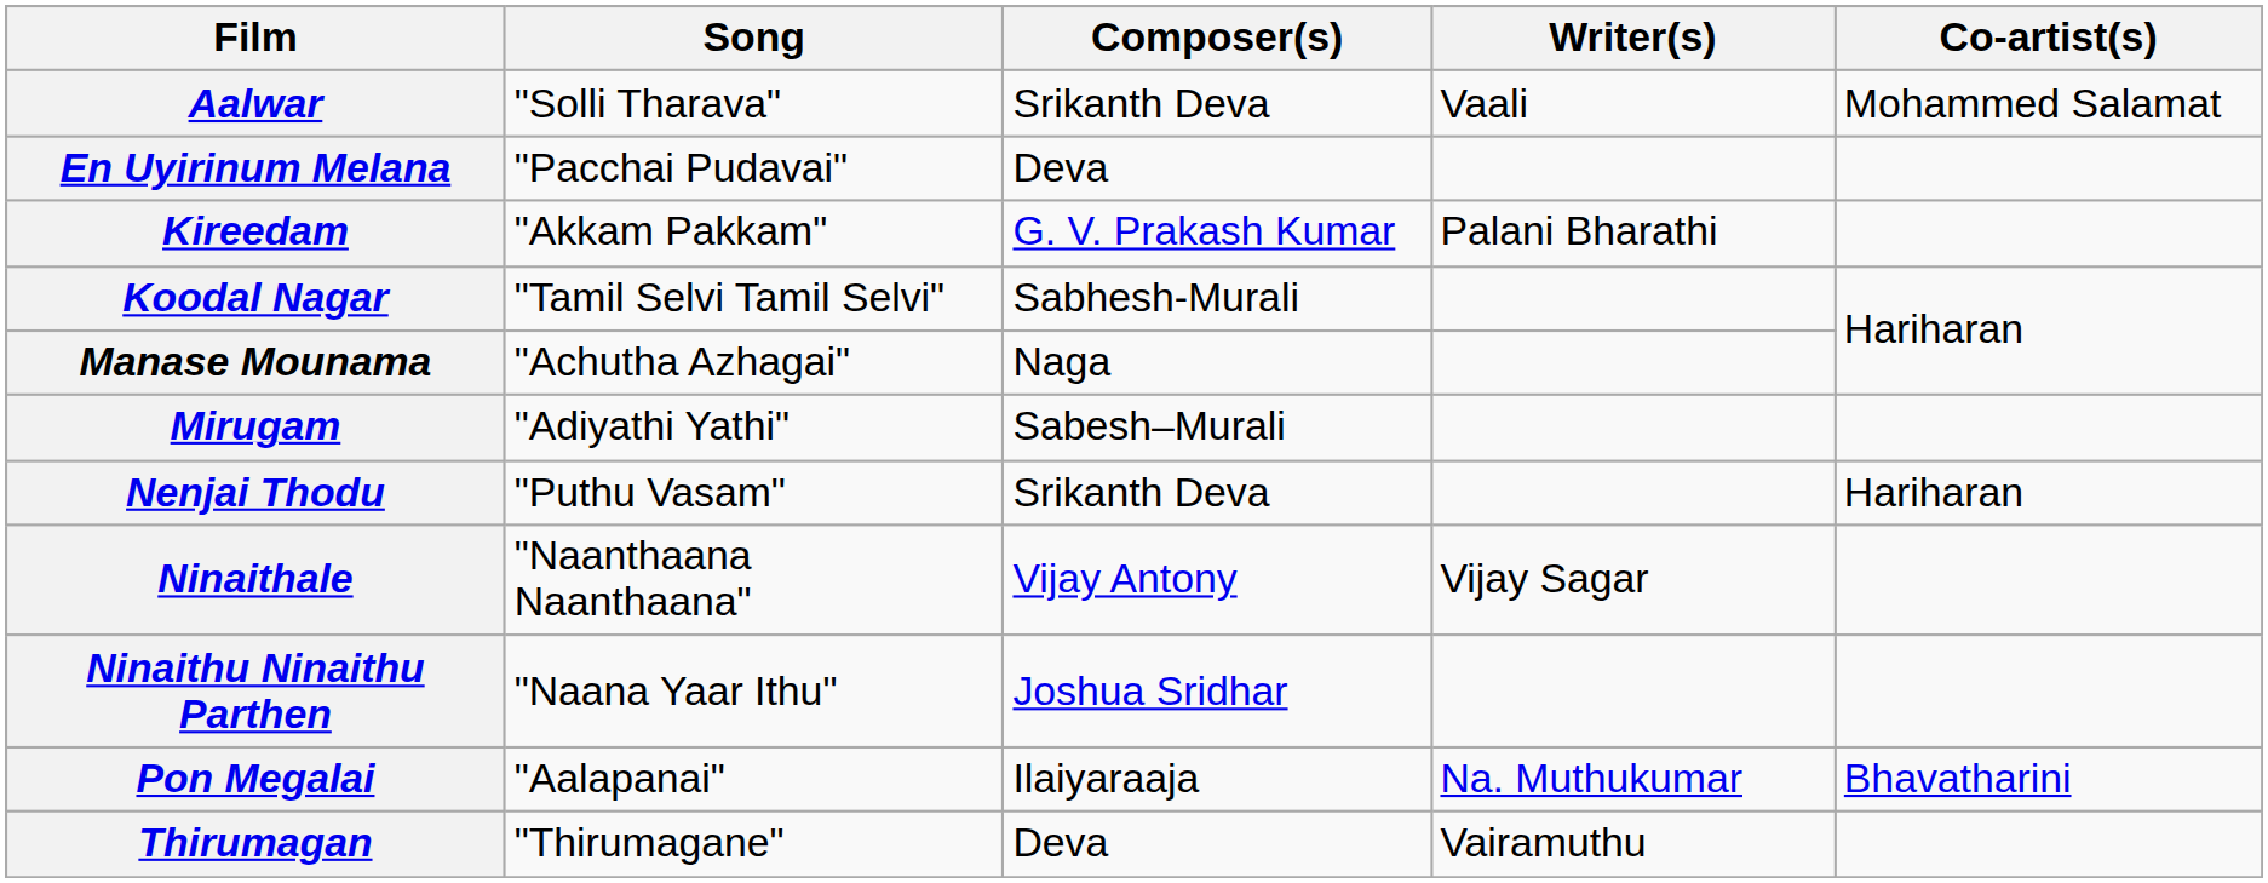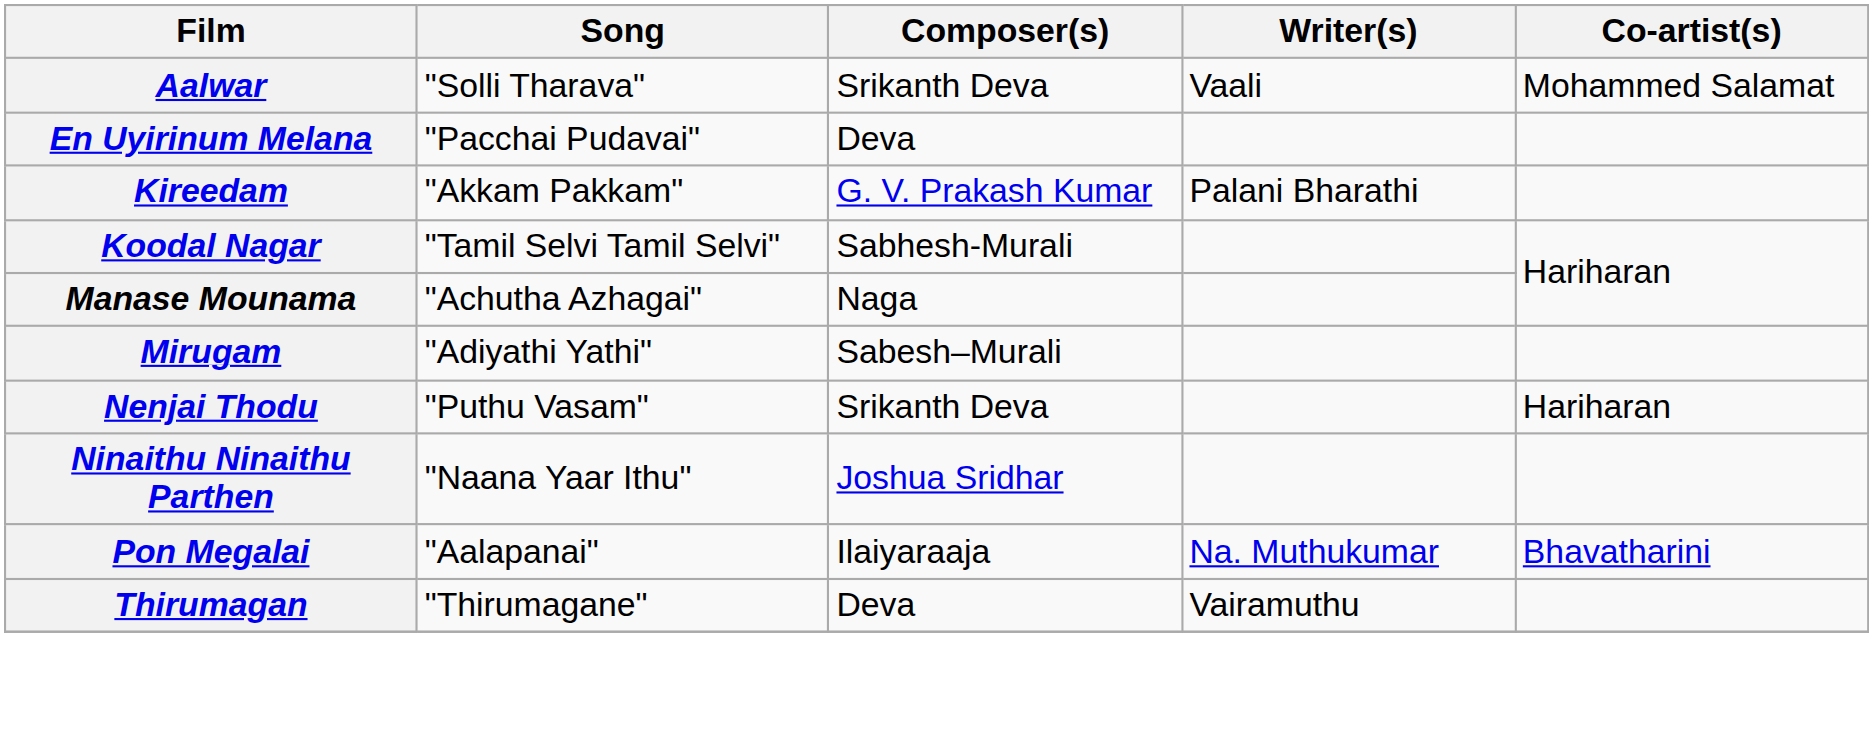 <table class="wikitable plainrowheaders" width="100%" textcolor:#000;">
 <tr>
 <th scope="col" width=21%><strong>Film</strong></th>
 <th scope="col" width=21%><strong>Song</strong></th>
 <th scope="col" width=18%><strong>Composer(s)</strong></th>
 <th scope="col" width=17%><strong>Writer(s)</strong></th>
 <th scope="col" width=18%><strong>Co-artist(s)</strong></th>
 </tr>
 <tr>
 <th><em><a href='#'>Aalwar</a></em></th>
 <td>"Solli Tharava"</td>
 <td>Srikanth Deva</td>
 <td>Vaali</td>
 <td>Mohammed Salamat</td>
 </tr>
 <tr>
 <th><em><a href='#'>En Uyirinum Melana</a></em></th>
 <td>"Pacchai Pudavai"</td>
 <td>Deva</td>
 <td></td>
 <td></td>
 </tr>
 <tr>
 <th><em><a href='#'>Kireedam</a></em></th>
 <td>"Akkam Pakkam"</td>
 <td><a href='#'>G. V. Prakash Kumar</a></td>
 <td>Palani Bharathi</td>
 <td></td>
 </tr>
 <tr>
 <th><em><a href='#'>Koodal Nagar</a></em></th>
 <td>"Tamil Selvi Tamil Selvi"</td>
 <td>Sabhesh-Murali</td>
 <td></td>
 <td rowspan="2">Hariharan</td>
 </tr>
 <tr>
 <th><em>Manase Mounama</em></th>
 <td>"Achutha Azhagai"</td>
 <td>Naga</td>
 <td></td>
 </tr>
 <tr>
 <th><em><a href='#'>Mirugam</a></em></th>
 <td>"Adiyathi Yathi"</td>
 <td>Sabesh–Murali</td>
 <td></td>
 <td></td>
 </tr>
 <tr>
 <th><em><a href='#'>Nenjai Thodu</a></em></th>
 <td>"Puthu Vasam"</td>
 <td>Srikanth Deva</td>
 <td></td>
 <td>Hariharan</td>
 </tr>
 <tr>
-<th><em><a href='#'>Ninaithale</a></em></th>
-<td>"Naanthaana Naanthaana"</td>
-<td><a href='#'>Vijay Antony</a></td>
-<td>Vijay Sagar</td>
-<td></td>
-</tr>
-<tr>
 <th><em><a href='#'>Ninaithu Ninaithu Parthen</a></em></th>
 <td>"Naana Yaar Ithu"</td>
 <td><a href='#'>Joshua Sridhar</a></td>
 <td></td>
 <td></td>
 </tr>
 <tr>
 <th><em><a href='#'>Pon Megalai</a></em></th>
 <td>"Aalapanai"</td>
 <td>Ilaiyaraaja</td>
 <td><a href='#'>Na. Muthukumar</a></td>
 <td><a href='#'>Bhavatharini</a></td>
 </tr>
 <tr>
 <th><em><a href='#'>Thirumagan</a></em></th>
 <td>"Thirumagane"</td>
 <td>Deva</td>
 <td>Vairamuthu</td>
 <td></td>
 </tr>
 <tr>
 </tr>
 </table>
